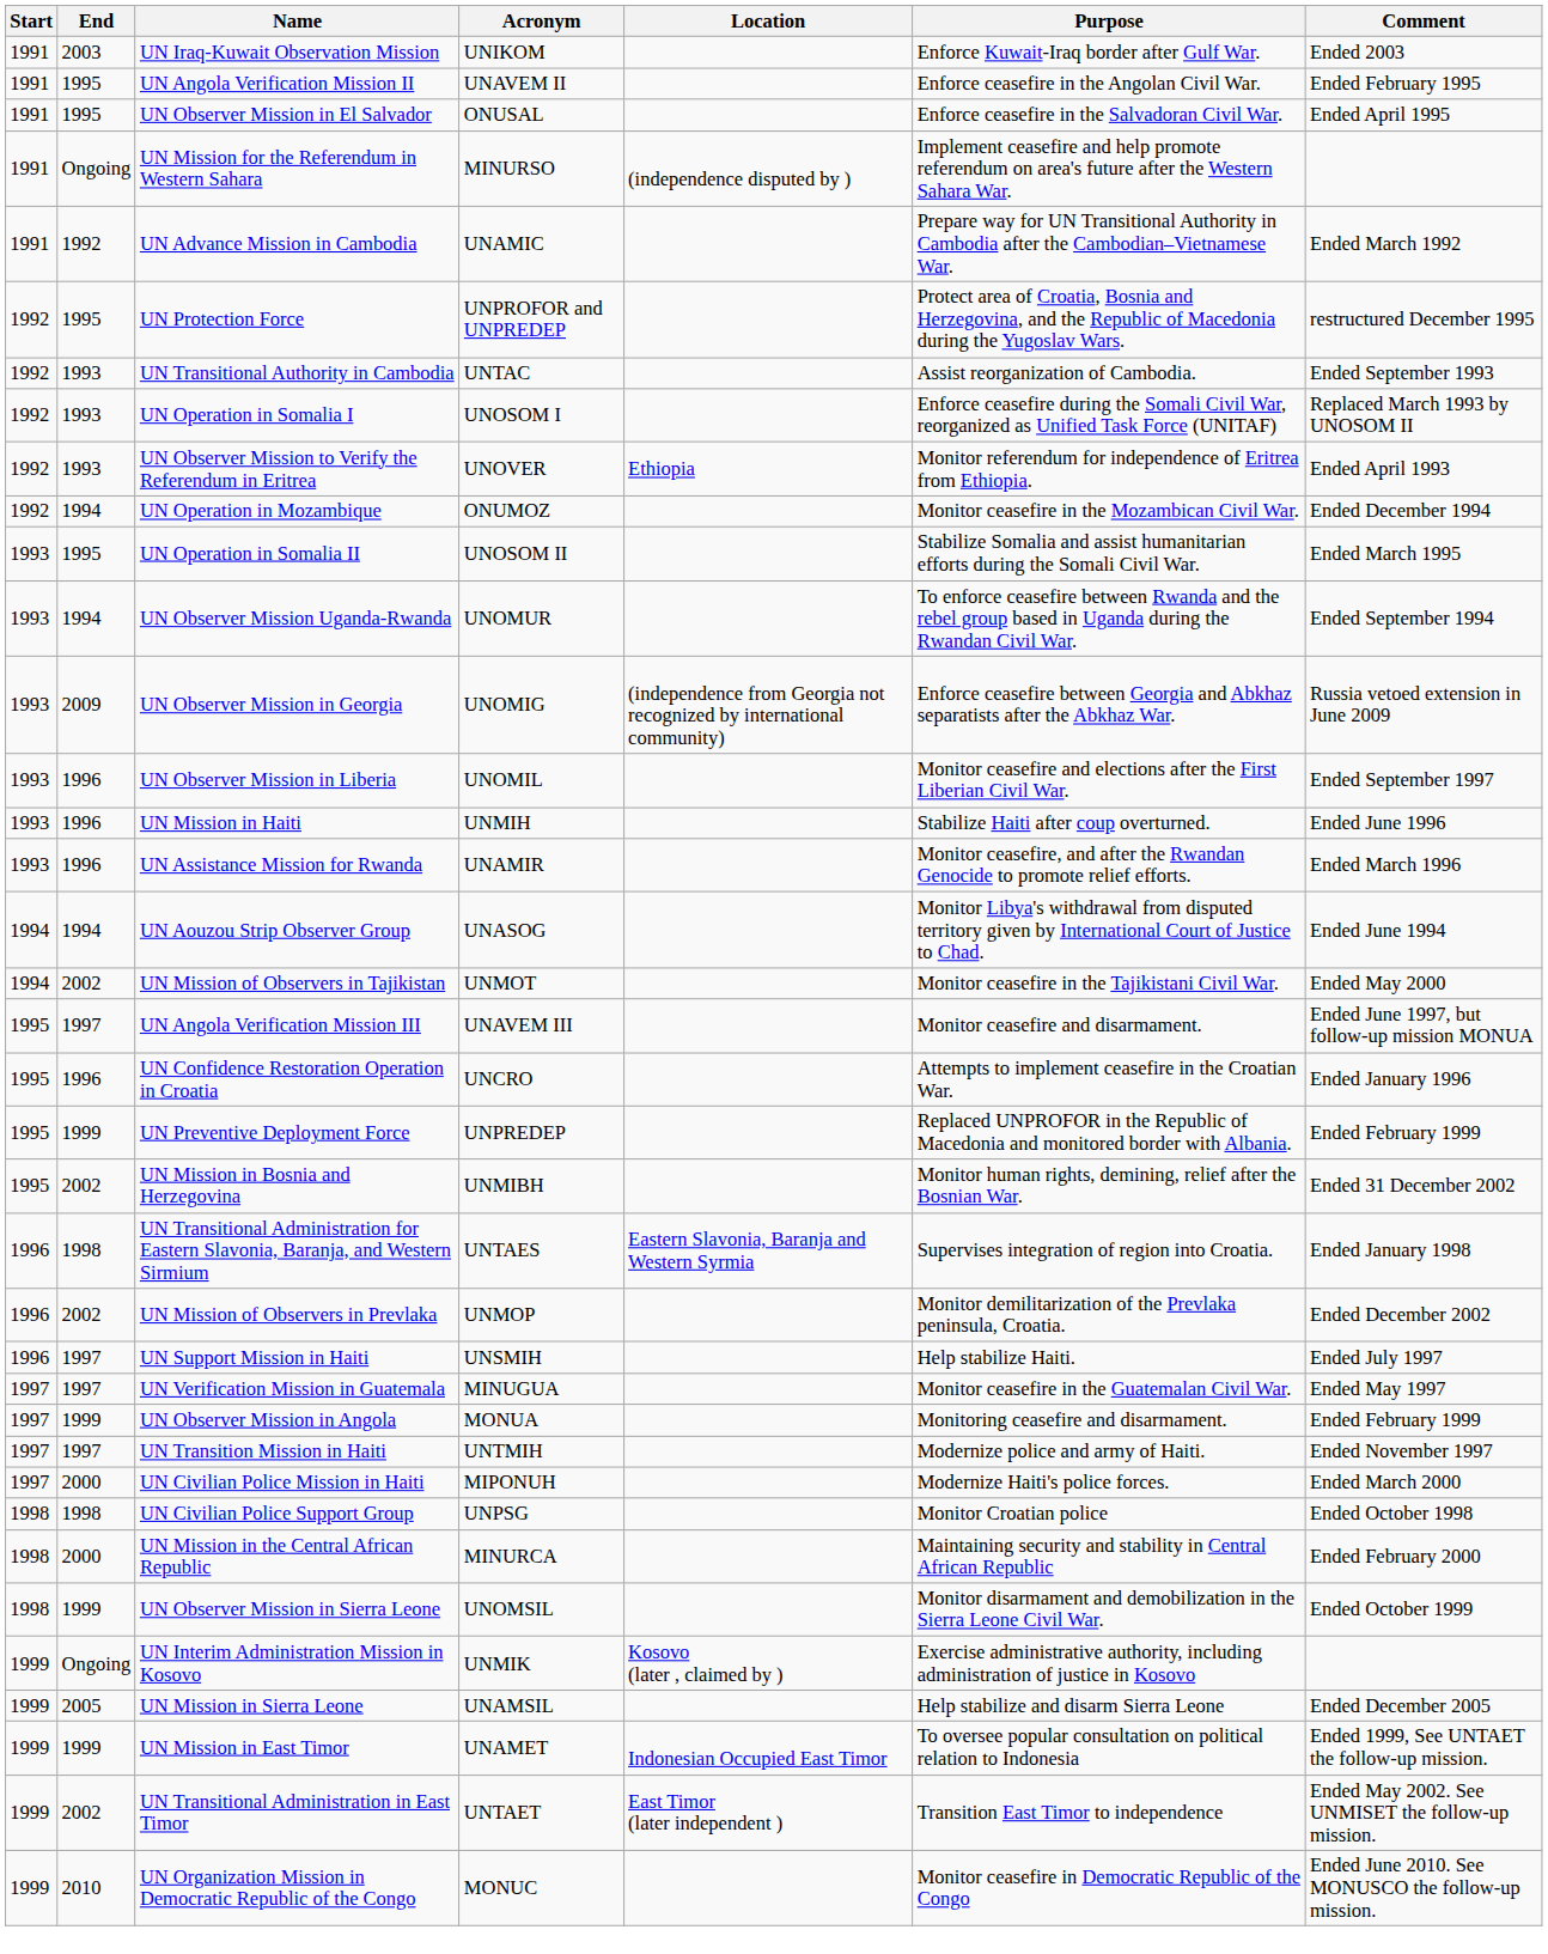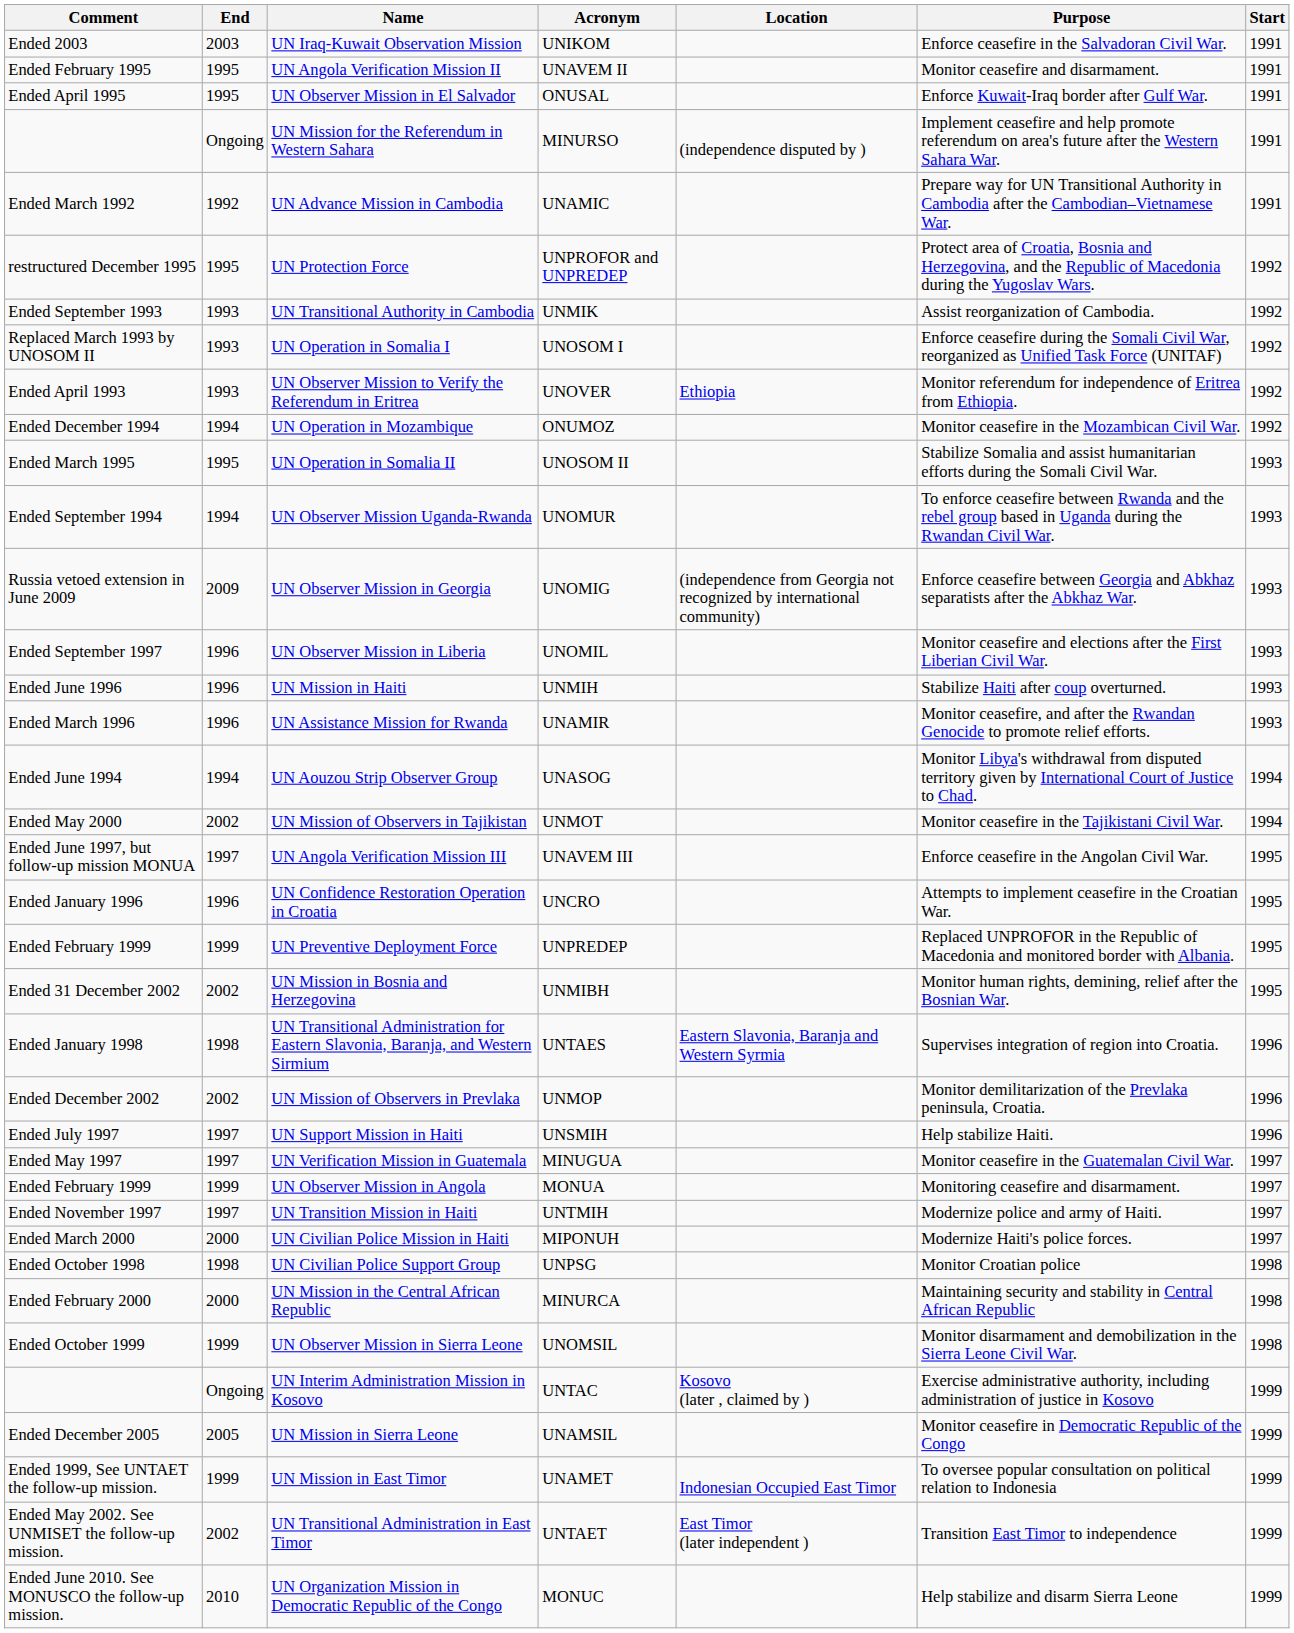 <table class="wikitable">
 <tr>
-<th>Start</th>
+<th>Comment</th>
 <th>End</th>
 <th>Name</th>
 <th>Acronym</th>
 <th>Location</th>
 <th>Purpose</th>
-<th>Comment</th>
+<th>Start</th>
 </tr>
 <tr>
-<td>1991</td>
+<td>Ended 2003</td>
 <td>2003</td>
 <td><a href='#'>UN Iraq-Kuwait Observation Mission</a></td>
 <td>UNIKOM</td>
 <td><br></td>
-<td>Enforce <a href='#'>Kuwait</a>-Iraq border after <a href='#'>Gulf War</a>.</td>
-<td>Ended 2003</td>
+<td>Enforce ceasefire in the <a href='#'>Salvadoran Civil War</a>.</td>
+<td>1991</td>
 </tr>
 <tr>
-<td>1991</td>
+<td>Ended February 1995</td>
 <td>1995</td>
 <td><a href='#'>UN Angola Verification Mission II</a></td>
 <td>UNAVEM II</td>
 <td></td>
-<td>Enforce ceasefire in the Angolan Civil War.</td>
-<td>Ended February 1995</td>
+<td>Monitor ceasefire and disarmament.</td>
+<td>1991</td>
 </tr>
 <tr>
-<td>1991</td>
+<td>Ended April 1995</td>
 <td>1995</td>
 <td><a href='#'>UN Observer Mission in El Salvador</a></td>
 <td>ONUSAL</td>
 <td></td>
-<td>Enforce ceasefire in the <a href='#'>Salvadoran Civil War</a>.</td>
-<td>Ended April 1995</td>
+<td>Enforce <a href='#'>Kuwait</a>-Iraq border after <a href='#'>Gulf War</a>.</td>
+<td>1991</td>
 </tr>
 <tr>
-<td>1991</td>
+<td> </td>
 <td>Ongoing</td>
 <td><a href='#'>UN Mission for the Referendum in Western Sahara</a></td>
 <td>MINURSO</td>
 <td><br>(independence disputed by )</td>
 <td>Implement ceasefire and help promote referendum on area's future after the <a href='#'>Western Sahara War</a>.</td>
-<td> </td>
+<td>1991</td>
 </tr>
 <tr>
-<td>1991</td>
+<td>Ended March 1992</td>
 <td>1992</td>
 <td><a href='#'>UN Advance Mission in Cambodia</a></td>
 <td>UNAMIC</td>
 <td></td>
 <td>Prepare way for UN Transitional Authority in <a href='#'>Cambodia</a> after the <a href='#'>Cambodian–Vietnamese War</a>.</td>
-<td>Ended March 1992</td>
+<td>1991</td>
 </tr>
 <tr>
-<td>1992</td>
+<td>restructured December 1995</td>
 <td>1995</td>
 <td><a href='#'>UN Protection Force</a></td>
 <td>UNPROFOR and <a href='#'>UNPREDEP</a></td>
 <td><br><br></td>
 <td>Protect area of <a href='#'>Croatia</a>, <a href='#'>Bosnia and Herzegovina</a>, and the <a href='#'>Republic of Macedonia</a> during the <a href='#'>Yugoslav Wars</a>.</td>
-<td>restructured December 1995</td>
+<td>1992</td>
 </tr>
 <tr>
-<td>1992</td>
+<td>Ended September 1993</td>
 <td>1993</td>
 <td><a href='#'>UN Transitional Authority in Cambodia</a></td>
-<td>UNTAC</td>
+<td>UNMIK</td>
 <td></td>
 <td>Assist reorganization of Cambodia.</td>
-<td>Ended September 1993</td>
+<td>1992</td>
 </tr>
 <tr>
-<td>1992</td>
+<td>Replaced March 1993 by UNOSOM II</td>
 <td>1993</td>
 <td><a href='#'>UN Operation in Somalia I</a></td>
 <td>UNOSOM I</td>
 <td></td>
 <td>Enforce ceasefire during the <a href='#'>Somali Civil War</a>, reorganized as <a href='#'>Unified Task Force</a> (UNITAF)</td>
-<td>Replaced March 1993 by UNOSOM II</td>
+<td>1992</td>
 </tr>
 <tr>
-<td>1992</td>
+<td>Ended April 1993</td>
 <td>1993</td>
 <td><a href='#'>UN Observer Mission to Verify the Referendum in Eritrea</a></td>
 <td>UNOVER</td>
 <td> <a href='#'>Ethiopia</a></td>
 <td>Monitor referendum for independence of <a href='#'>Eritrea</a> from <a href='#'>Ethiopia</a>.</td>
-<td>Ended April 1993</td>
+<td>1992</td>
 </tr>
 <tr>
-<td>1992</td>
+<td>Ended December 1994</td>
 <td>1994</td>
 <td><a href='#'>UN Operation in Mozambique</a></td>
 <td>ONUMOZ</td>
 <td></td>
 <td>Monitor ceasefire in the <a href='#'>Mozambican Civil War</a>.</td>
-<td>Ended December 1994</td>
+<td>1992</td>
 </tr>
 <tr>
-<td>1993</td>
+<td>Ended March 1995</td>
 <td>1995</td>
 <td><a href='#'>UN Operation in Somalia II</a></td>
 <td>UNOSOM II</td>
 <td></td>
 <td>Stabilize Somalia and assist humanitarian efforts during the Somali Civil War.</td>
-<td>Ended March 1995</td>
+<td>1993</td>
 </tr>
 <tr>
-<td>1993</td>
+<td>Ended September 1994</td>
 <td>1994</td>
 <td><a href='#'>UN Observer Mission Uganda-Rwanda</a></td>
 <td>UNOMUR</td>
 <td><br></td>
 <td>To enforce ceasefire between <a href='#'>Rwanda</a> and the <a href='#'>rebel group</a> based in <a href='#'>Uganda</a> during the <a href='#'>Rwandan Civil War</a>.</td>
-<td>Ended September 1994</td>
+<td>1993</td>
 </tr>
 <tr>
-<td>1993</td>
+<td>Russia vetoed extension in June 2009</td>
 <td>2009</td>
 <td><a href='#'>UN Observer Mission in Georgia</a></td>
 <td>UNOMIG</td>
 <td><br> (independence from Georgia not recognized by international community)</td>
 <td>Enforce ceasefire between <a href='#'>Georgia</a> and <a href='#'>Abkhaz</a> separatists after the <a href='#'>Abkhaz War</a>.</td>
-<td>Russia vetoed extension in June 2009</td>
+<td>1993</td>
 </tr>
 <tr>
-<td>1993</td>
+<td>Ended September 1997</td>
 <td>1996</td>
 <td><a href='#'>UN Observer Mission in Liberia</a></td>
 <td>UNOMIL</td>
 <td></td>
 <td>Monitor ceasefire and elections after the <a href='#'>First Liberian Civil War</a>.</td>
-<td>Ended September 1997</td>
+<td>1993</td>
 </tr>
 <tr>
-<td>1993</td>
+<td>Ended June 1996</td>
 <td>1996</td>
 <td><a href='#'>UN Mission in Haiti</a></td>
 <td>UNMIH</td>
 <td></td>
 <td>Stabilize <a href='#'>Haiti</a> after <a href='#'>coup</a> overturned.</td>
-<td>Ended June 1996</td>
+<td>1993</td>
 </tr>
 <tr>
-<td>1993</td>
+<td>Ended March 1996</td>
 <td>1996</td>
 <td><a href='#'>UN Assistance Mission for Rwanda</a></td>
 <td>UNAMIR</td>
 <td></td>
 <td>Monitor ceasefire, and after the <a href='#'>Rwandan Genocide</a> to promote relief efforts.</td>
-<td>Ended March 1996</td>
+<td>1993</td>
 </tr>
 <tr>
-<td>1994</td>
+<td>Ended June 1994</td>
 <td>1994</td>
 <td><a href='#'>UN Aouzou Strip Observer Group</a></td>
 <td>UNASOG</td>
 <td></td>
 <td>Monitor <a href='#'>Libya</a>'s withdrawal from disputed territory given by <a href='#'>International Court of Justice</a> to <a href='#'>Chad</a>.</td>
-<td>Ended June 1994</td>
+<td>1994</td>
 </tr>
 <tr>
-<td>1994</td>
+<td>Ended May 2000</td>
 <td>2002</td>
 <td><a href='#'>UN Mission of Observers in Tajikistan</a></td>
 <td>UNMOT</td>
 <td></td>
 <td>Monitor ceasefire in the <a href='#'>Tajikistani Civil War</a>.</td>
-<td>Ended May 2000</td>
+<td>1994</td>
 </tr>
 <tr>
-<td>1995</td>
+<td>Ended June 1997, but follow-up mission MONUA</td>
 <td>1997</td>
 <td><a href='#'>UN Angola Verification Mission III</a></td>
 <td>UNAVEM III</td>
 <td></td>
-<td>Monitor ceasefire and disarmament.</td>
-<td>Ended June 1997, but follow-up mission MONUA</td>
+<td>Enforce ceasefire in the Angolan Civil War.</td>
+<td>1995</td>
 </tr>
 <tr>
-<td>1995</td>
+<td>Ended January 1996</td>
 <td>1996</td>
 <td><a href='#'>UN Confidence Restoration Operation in Croatia</a></td>
 <td>UNCRO</td>
 <td></td>
 <td>Attempts to implement ceasefire in the Croatian War.</td>
-<td>Ended January 1996</td>
+<td>1995</td>
 </tr>
 <tr>
-<td>1995</td>
+<td>Ended February 1999</td>
 <td>1999</td>
 <td><a href='#'>UN Preventive Deployment Force</a></td>
 <td>UNPREDEP</td>
 <td></td>
 <td>Replaced UNPROFOR in the Republic of Macedonia and monitored border with <a href='#'>Albania</a>.</td>
-<td>Ended February 1999</td>
+<td>1995</td>
 </tr>
 <tr>
-<td>1995</td>
+<td>Ended 31 December 2002</td>
 <td>2002</td>
 <td><a href='#'>UN Mission in Bosnia and Herzegovina</a></td>
 <td>UNMIBH</td>
 <td></td>
 <td>Monitor human rights, demining, relief after the <a href='#'>Bosnian War</a>.</td>
-<td>Ended 31 December 2002</td>
+<td>1995</td>
 </tr>
 <tr>
-<td>1996</td>
+<td>Ended January 1998</td>
 <td>1998</td>
 <td><a href='#'>UN Transitional Administration for Eastern Slavonia, Baranja, and Western Sirmium</a></td>
 <td>UNTAES</td>
 <td> <a href='#'>Eastern Slavonia, Baranja and Western Syrmia</a></td>
 <td>Supervises integration of region into Croatia.</td>
-<td>Ended January 1998</td>
+<td>1996</td>
 </tr>
 <tr>
-<td>1996</td>
+<td>Ended December 2002</td>
 <td>2002</td>
 <td><a href='#'>UN Mission of Observers in Prevlaka</a></td>
 <td>UNMOP</td>
 <td></td>
 <td>Monitor demilitarization of the <a href='#'>Prevlaka</a> peninsula, Croatia.</td>
-<td>Ended December 2002</td>
+<td>1996</td>
 </tr>
 <tr>
-<td>1996</td>
+<td>Ended July 1997</td>
 <td>1997</td>
 <td><a href='#'>UN Support Mission in Haiti</a></td>
 <td>UNSMIH</td>
 <td></td>
 <td>Help stabilize Haiti.</td>
-<td>Ended July 1997</td>
+<td>1996</td>
 </tr>
 <tr>
-<td>1997</td>
+<td>Ended May 1997</td>
 <td>1997</td>
 <td><a href='#'>UN Verification Mission in Guatemala</a></td>
 <td>MINUGUA</td>
 <td></td>
 <td>Monitor ceasefire in the <a href='#'>Guatemalan Civil War</a>.</td>
-<td>Ended May 1997</td>
+<td>1997</td>
 </tr>
 <tr>
-<td>1997</td>
+<td>Ended February 1999</td>
 <td>1999</td>
 <td><a href='#'>UN Observer Mission in Angola</a></td>
 <td>MONUA</td>
 <td></td>
 <td>Monitoring ceasefire and disarmament.</td>
-<td>Ended February 1999</td>
+<td>1997</td>
 </tr>
 <tr>
-<td>1997</td>
+<td>Ended November 1997</td>
 <td>1997</td>
 <td><a href='#'>UN Transition Mission in Haiti</a></td>
 <td>UNTMIH</td>
 <td></td>
 <td>Modernize police and army of Haiti.</td>
-<td>Ended November 1997</td>
+<td>1997</td>
 </tr>
 <tr>
-<td>1997</td>
+<td>Ended March 2000</td>
 <td>2000</td>
 <td><a href='#'>UN Civilian Police Mission in Haiti</a></td>
 <td>MIPONUH</td>
 <td></td>
 <td>Modernize Haiti's police forces.</td>
-<td>Ended March 2000</td>
+<td>1997</td>
 </tr>
 <tr>
-<td>1998</td>
+<td>Ended October 1998</td>
 <td>1998</td>
 <td><a href='#'>UN Civilian Police Support Group</a></td>
 <td>UNPSG</td>
 <td></td>
 <td>Monitor Croatian police</td>
-<td>Ended October 1998</td>
+<td>1998</td>
 </tr>
 <tr>
-<td>1998</td>
+<td>Ended February 2000</td>
 <td>2000</td>
 <td><a href='#'>UN Mission in the Central African Republic</a></td>
 <td>MINURCA</td>
 <td></td>
 <td>Maintaining security and stability in <a href='#'>Central African Republic</a></td>
-<td>Ended February 2000</td>
+<td>1998</td>
 </tr>
 <tr>
-<td>1998</td>
+<td>Ended October 1999</td>
 <td>1999</td>
 <td><a href='#'>UN Observer Mission in Sierra Leone</a></td>
 <td>UNOMSIL</td>
 <td></td>
 <td>Monitor disarmament and demobilization in the <a href='#'>Sierra Leone Civil War</a>.</td>
-<td>Ended October 1999</td>
+<td>1998</td>
 </tr>
 <tr>
-<td>1999</td>
+<td> </td>
 <td>Ongoing</td>
 <td><a href='#'>UN Interim Administration Mission in Kosovo</a></td>
-<td>UNMIK</td>
+<td>UNTAC</td>
 <td> <a href='#'>Kosovo</a><br>(later , claimed by )</td>
 <td>Exercise administrative authority, including administration of justice in <a href='#'>Kosovo</a></td>
-<td> </td>
+<td>1999</td>
 </tr>
 <tr>
-<td>1999</td>
+<td>Ended December 2005</td>
 <td>2005</td>
 <td><a href='#'>UN Mission in Sierra Leone</a></td>
 <td>UNAMSIL</td>
 <td></td>
-<td>Help stabilize and disarm Sierra Leone</td>
-<td>Ended December 2005</td>
+<td>Monitor ceasefire in <a href='#'>Democratic Republic of the Congo</a></td>
+<td>1999</td>
 </tr>
 <tr>
-<td>1999</td>
+<td>Ended 1999, See UNTAET the follow-up mission.</td>
 <td>1999</td>
 <td><a href='#'>UN Mission in East Timor</a></td>
 <td>UNAMET</td>
 <td><br> <a href='#'>Indonesian Occupied East Timor</a></td>
 <td>To oversee popular consultation on political relation to Indonesia</td>
-<td>Ended 1999, See UNTAET the follow-up mission.</td>
+<td>1999</td>
 </tr>
 <tr>
-<td>1999</td>
+<td>Ended May 2002. See UNMISET the follow-up mission.</td>
 <td>2002</td>
 <td><a href='#'>UN Transitional Administration in East Timor</a></td>
 <td>UNTAET</td>
 <td> <a href='#'>East Timor</a><br>(later independent )</td>
 <td>Transition <a href='#'>East Timor</a> to independence</td>
-<td>Ended May 2002. See UNMISET the follow-up mission.</td>
+<td>1999</td>
 </tr>
 <tr>
-<td>1999</td>
+<td>Ended June 2010. See MONUSCO the follow-up mission.</td>
 <td>2010</td>
 <td><a href='#'>UN Organization Mission in Democratic Republic of the Congo</a></td>
 <td>MONUC</td>
 <td></td>
-<td>Monitor ceasefire in <a href='#'>Democratic Republic of the Congo</a></td>
-<td>Ended June 2010. See MONUSCO the follow-up mission.</td>
+<td>Help stabilize and disarm Sierra Leone</td>
+<td>1999</td>
 </tr>
 </table>
